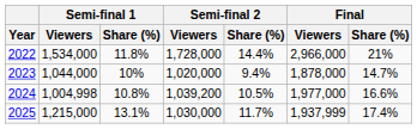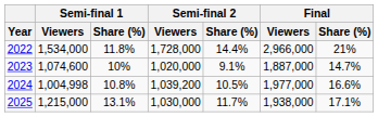 <table class="wikitable plainrowheaders sortable" style="text-align:center">
 <tr>
 <th></th>
 <th colspan="2">Semi-final 1</th>
 <th colspan="2">Semi-final 2</th>
 <th colspan="2">Final</th>
 </tr>
 <tr>
 <th>Year</th>
 <th>Viewers</th>
 <th>Share (%)</th>
 <th>Viewers</th>
 <th>Share (%)</th>
 <th>Viewers</th>
 <th>Share (%)</th>
 </tr>
 <tr>
 <td><a href='#'>2022</a></td>
 <td>1,534,000</td>
 <td>11.8%</td>
 <td>1,728,000</td>
 <td>14.4%</td>
 <td>2,966,000</td>
 <td>21%</td>
 </tr>
 <tr>
 <td><a href='#'>2023</a></td>
-<td>1,044,000</td>
+<td>1,074,600</td>
 <td>10%</td>
 <td>1,020,000</td>
-<td>9.4%</td>
-<td>1,878,000</td>
+<td>9.1%</td>
+<td>1,887,000</td>
 <td>14.7%</td>
 </tr>
 <tr>
 <td><a href='#'>2024</a></td>
 <td>1,004,998</td>
 <td>10.8%</td>
 <td>1,039,200</td>
 <td>10.5%</td>
 <td>1,977,000</td>
 <td>16.6%</td>
 </tr>
 <tr>
 <td><a href='#'>2025</a></td>
 <td>1,215,000</td>
 <td>13.1%</td>
 <td>1,030,000</td>
 <td>11.7%</td>
-<td>1,937,999</td>
-<td>17.4%</td>
+<td>1,938,000</td>
+<td>17.1%</td>
 </tr>
 </table>
